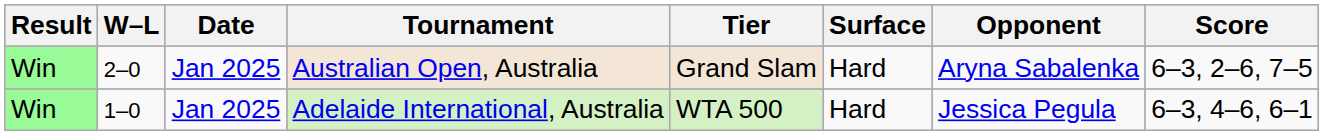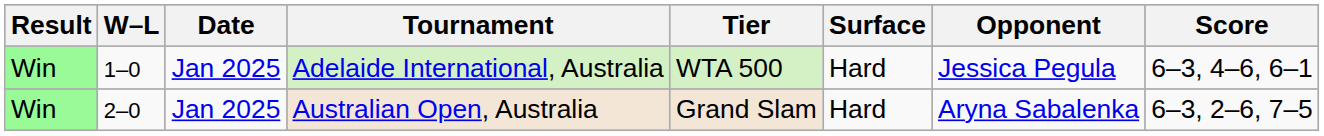 <table class="sortable wikitable">
 <tr>
 <th>Result</th>
 <th class="unsortable">W–L</th>
 <th>Date</th>
 <th>Tournament</th>
 <th>Tier</th>
 <th>Surface</th>
 <th>Opponent</th>
 <th class="unsortable">Score</th>
 </tr>
 <tr>
 <td style="background:#98fb98">Win</td>
+<td><small>1–0</small></td>
+<td><a href='#'>Jan 2025</a></td>
+<td style="background:#d4f1c5"><a href='#'>Adelaide International</a>, Australia</td>
+<td style="background:#d4f1c5">WTA 500</td>
+<td>Hard</td>
+<td> <a href='#'>Jessica Pegula</a></td>
+<td>6–3, 4–6, 6–1</td>
+</tr>
+<tr>
+<td style="background:#98fb98">Win</td>
 <td><small>2–0</small></td>
 <td><a href='#'>Jan 2025</a></td>
 <td style="background:#f3e6d7"><a href='#'>Australian Open</a>, Australia</td>
 <td style="background:#f3e6d7">Grand Slam</td>
 <td>Hard</td>
 <td> <a href='#'>Aryna Sabalenka</a></td>
 <td>6–3, 2–6, 7–5</td>
 </tr>
-<tr>
-<td style="background:#98fb98">Win</td>
-<td><small>1–0</small></td>
-<td><a href='#'>Jan 2025</a></td>
-<td style="background:#d4f1c5"><a href='#'>Adelaide International</a>, Australia</td>
-<td style="background:#d4f1c5">WTA 500</td>
-<td>Hard</td>
-<td> <a href='#'>Jessica Pegula</a></td>
-<td>6–3, 4–6, 6–1</td>
-</tr>
 </table>
